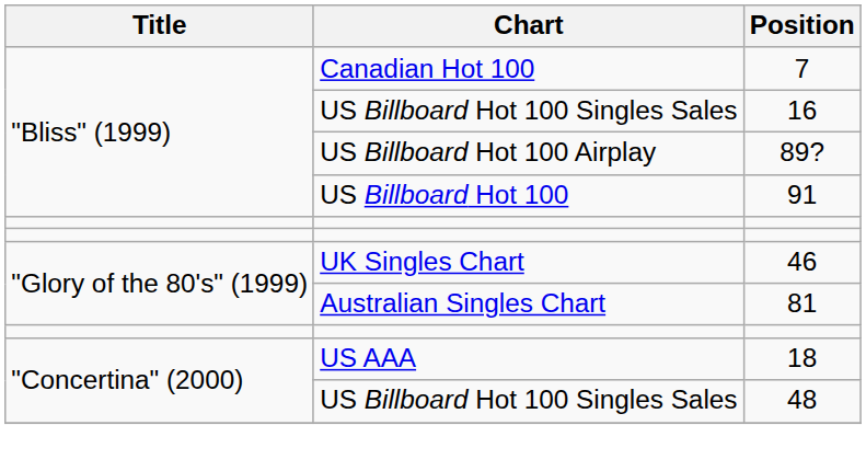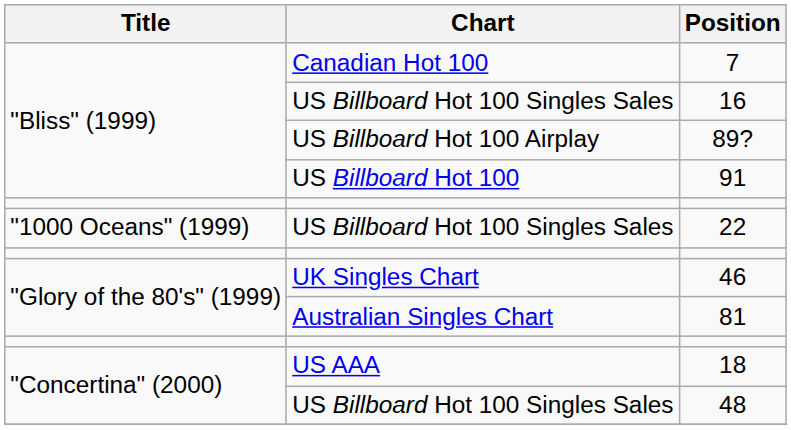 <table class="wikitable">
 <tr>
 <th>Title</th>
 <th>Chart</th>
 <th>Position</th>
 </tr>
 <tr>
 <td rowspan="4">"Bliss" (1999)</td>
 <td><a href='#'>Canadian Hot 100</a></td>
 <td align="center">7</td>
 </tr>
 <tr>
 <td>US <em>Billboard</em> Hot 100 Singles Sales</td>
 <td align="center">16</td>
 </tr>
 <tr>
 <td>US <em>Billboard</em> Hot 100 Airplay</td>
 <td align="center">89?</td>
 </tr>
 <tr>
 <td>US <a href='#'><em>Billboard</em> Hot 100</a></td>
 <td align="center">91</td>
 </tr>
 <tr>
 <td></td>
 <td></td>
 <td></td>
+</tr>
+<tr>
+<td>"1000 Oceans" (1999)</td>
+<td>US <em>Billboard</em> Hot 100 Singles Sales</td>
+<td align="center">22</td>
 </tr>
 <tr>
 <td></td>
 <td></td>
 <td></td>
 </tr>
 <tr>
 <td rowspan="2">"Glory of the 80's" (1999)</td>
 <td><a href='#'>UK Singles Chart</a></td>
 <td align="center">46</td>
 </tr>
 <tr>
 <td><a href='#'>Australian Singles Chart</a></td>
 <td align="center">81</td>
 </tr>
 <tr>
 <td></td>
 <td></td>
 <td></td>
 </tr>
 <tr>
 <td rowspan="2">"Concertina" (2000)</td>
 <td><a href='#'>US AAA</a></td>
 <td align="center">18</td>
 </tr>
 <tr>
 <td>US <em>Billboard</em> Hot 100 Singles Sales</td>
 <td align="center">48</td>
 </tr>
 <tr>
 </tr>
 </table>
